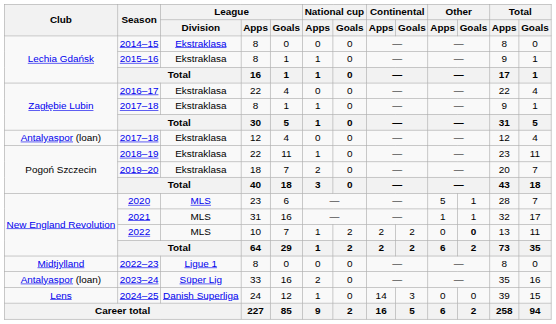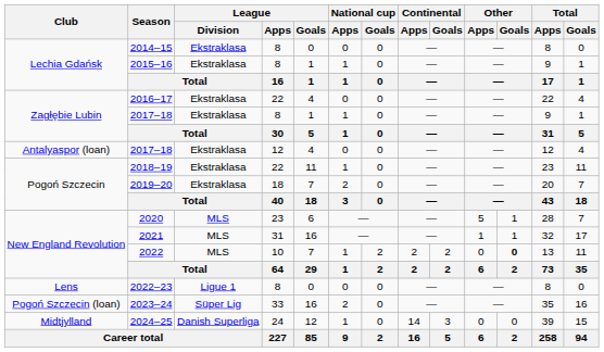 <table class="wikitable" style="text-align:center">
 <tr>
 <th rowspan="2">Club</th>
 <th rowspan="2">Season</th>
 <th colspan="3">League</th>
 <th colspan="2">National cup</th>
 <th colspan="2">Continental</th>
 <th colspan="2">Other</th>
 <th colspan="2">Total</th>
 </tr>
 <tr>
 <th>Division</th>
 <th>Apps</th>
 <th>Goals</th>
 <th>Apps</th>
 <th>Goals</th>
 <th>Apps</th>
 <th>Goals</th>
 <th>Apps</th>
 <th>Goals</th>
 <th>Apps</th>
 <th>Goals</th>
 </tr>
 <tr>
 <td rowspan="3"><a href='#'>Lechia Gdańsk</a></td>
 <td><a href='#'>2014–15</a></td>
 <td><a href='#'>Ekstraklasa</a></td>
 <td>8</td>
 <td>0</td>
 <td>0</td>
 <td>0</td>
 <td colspan="2">—</td>
 <td colspan="2">—</td>
 <td>8</td>
 <td>0</td>
 </tr>
 <tr>
 <td><a href='#'>2015–16</a></td>
 <td>Ekstraklasa</td>
 <td>8</td>
 <td>1</td>
 <td>1</td>
 <td>0</td>
 <td colspan="2">—</td>
 <td colspan="2">—</td>
 <td>9</td>
 <td>1</td>
 </tr>
 <tr>
 <th colspan="2">Total</th>
 <th>16</th>
 <th>1</th>
 <th>1</th>
 <th>0</th>
 <th colspan="2">—</th>
 <th colspan="2">—</th>
 <th>17</th>
 <th>1</th>
 </tr>
 <tr>
 <td rowspan="3"><a href='#'>Zagłębie Lubin</a></td>
 <td><a href='#'>2016–17</a></td>
 <td>Ekstraklasa</td>
 <td>22</td>
 <td>4</td>
 <td>0</td>
 <td>0</td>
 <td colspan="2">—</td>
 <td colspan="2">—</td>
 <td>22</td>
 <td>4</td>
 </tr>
 <tr>
 <td><a href='#'>2017–18</a></td>
 <td>Ekstraklasa</td>
 <td>8</td>
 <td>1</td>
 <td>1</td>
 <td>0</td>
 <td colspan="2">—</td>
 <td colspan="2">—</td>
 <td>9</td>
 <td>1</td>
 </tr>
 <tr>
 <th colspan="2">Total</th>
 <th>30</th>
 <th>5</th>
 <th>1</th>
 <th>0</th>
 <th colspan="2">—</th>
 <th colspan="2">—</th>
 <th>31</th>
 <th>5</th>
 </tr>
 <tr>
 <td><a href='#'>Antalyaspor</a> (loan)</td>
 <td><a href='#'>2017–18</a></td>
 <td>Ekstraklasa</td>
 <td>12</td>
 <td>4</td>
 <td>0</td>
 <td>0</td>
 <td colspan="2">—</td>
 <td colspan="2">—</td>
 <td>12</td>
 <td>4</td>
 </tr>
 <tr>
 <td rowspan="3">Pogoń Szczecin</td>
 <td><a href='#'>2018–19</a></td>
 <td>Ekstraklasa</td>
 <td>22</td>
 <td>11</td>
 <td>1</td>
 <td>0</td>
 <td colspan="2">—</td>
 <td colspan="2">—</td>
 <td>23</td>
 <td>11</td>
 </tr>
 <tr>
 <td><a href='#'>2019–20</a></td>
 <td>Ekstraklasa</td>
 <td>18</td>
 <td>7</td>
 <td>2</td>
 <td>0</td>
 <td colspan="2">—</td>
 <td colspan="2">—</td>
 <td>20</td>
 <td>7</td>
 </tr>
 <tr>
 <th colspan="2">Total</th>
 <th>40</th>
 <th>18</th>
 <th>3</th>
 <th>0</th>
 <th colspan="2">—</th>
 <th colspan="2">—</th>
 <th>43</th>
 <th>18</th>
 </tr>
 <tr>
 <td rowspan="4"><a href='#'>New England Revolution</a></td>
 <td><a href='#'>2020</a></td>
 <td><a href='#'>MLS</a></td>
 <td>23</td>
 <td>6</td>
 <td colspan="2">—</td>
 <td colspan="2">—</td>
 <td>5</td>
 <td>1</td>
 <td>28</td>
 <td>7</td>
 </tr>
 <tr>
 <td><a href='#'>2021</a></td>
 <td>MLS</td>
 <td>31</td>
 <td>16</td>
 <td colspan="2">—</td>
 <td colspan="2">—</td>
 <td>1</td>
 <td>1</td>
 <td>32</td>
 <td>17</td>
 </tr>
 <tr>
 <td><a href='#'>2022</a></td>
 <td>MLS</td>
 <td>10</td>
 <td>7</td>
 <td>1</td>
 <td>2</td>
 <td>2</td>
 <td>2</td>
 <td>0</td>
 <td><strong>0</strong></td>
 <td>13</td>
 <td>11</td>
 </tr>
 <tr>
 <th colspan="2">Total</th>
 <th>64</th>
 <th>29</th>
 <th>1</th>
 <th>2</th>
 <th>2</th>
 <th>2</th>
 <th>6</th>
 <th>2</th>
 <th>73</th>
 <th>35</th>
 </tr>
 <tr>
-<td><a href='#'>Midtjylland</a></td>
+<td><a href='#'>Lens</a></td>
 <td><a href='#'>2022–23</a></td>
 <td><a href='#'>Ligue 1</a></td>
 <td>8</td>
 <td>0</td>
 <td>0</td>
 <td>0</td>
 <td colspan="2">—</td>
 <td colspan="2">—</td>
 <td>8</td>
 <td>0</td>
 </tr>
 <tr>
-<td><a href='#'>Antalyaspor</a> (loan)</td>
+<td><a href='#'>Pogoń Szczecin</a> (loan)</td>
 <td><a href='#'>2023–24</a></td>
 <td><a href='#'>Süper Lig</a></td>
 <td>33</td>
 <td>16</td>
 <td>2</td>
 <td>0</td>
 <td colspan="2">—</td>
 <td colspan="2">—</td>
 <td>35</td>
 <td>16</td>
 </tr>
 <tr>
-<td><a href='#'>Lens</a></td>
+<td><a href='#'>Midtjylland</a></td>
 <td><a href='#'>2024–25</a></td>
 <td><a href='#'>Danish Superliga</a></td>
 <td>24</td>
 <td>12</td>
 <td>1</td>
 <td>0</td>
 <td>14</td>
 <td>3</td>
 <td>0</td>
 <td>0</td>
 <td>39</td>
 <td>15</td>
 </tr>
 <tr>
 <th colspan="3">Career total</th>
 <th>227</th>
 <th>85</th>
 <th>9</th>
 <th>2</th>
 <th>16</th>
 <th>5</th>
 <th>6</th>
 <th>2</th>
 <th>258</th>
 <th>94</th>
 </tr>
 </table>
